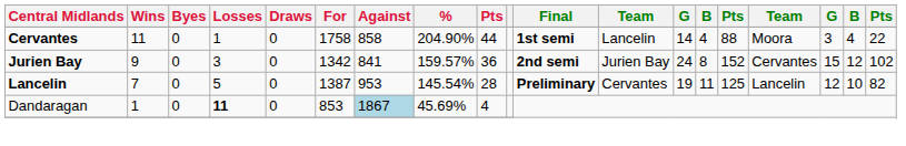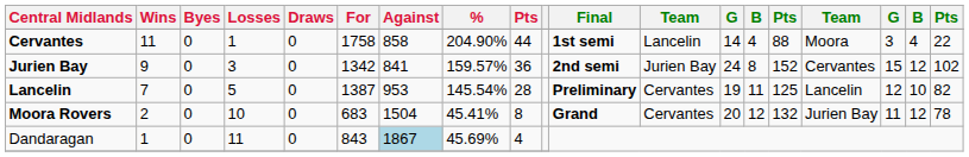 <table style="font-size: 85%; text-align: left;" class="wikitable">
 <tr>
 <th style="color:crimson">Central Midlands</th>
 <th style="color:crimson">Wins</th>
 <th style="color:crimson">Byes</th>
 <th style="color:crimson">Losses</th>
 <th style="color:crimson">Draws</th>
 <th style="color:crimson">For</th>
 <th style="color:crimson">Against</th>
 <th style="color:crimson">%</th>
 <th style="color:crimson">Pts</th>
 <th></th>
 <th style="color:green">Final</th>
 <th style="color:green">Team</th>
 <th style="color:green">G</th>
 <th style="color:green">B</th>
 <th style="color:green">Pts</th>
 <th style="color:green">Team</th>
 <th style="color:green">G</th>
 <th style="color:green">B</th>
 <th style="color:green">Pts</th>
 </tr>
 <tr>
 </tr>
 <tr>
 </tr>
 <tr>
 <td><strong>	Cervantes	</strong></td>
 <td>11</td>
 <td>0</td>
 <td>1</td>
 <td>0</td>
 <td>1758</td>
 <td>858</td>
 <td>204.90%</td>
 <td>44</td>
 <td></td>
 <td><strong>1st semi</strong></td>
 <td>Lancelin</td>
 <td>14</td>
 <td>4</td>
 <td>88</td>
 <td>Moora</td>
 <td>3</td>
 <td>4</td>
 <td>22</td>
 </tr>
 <tr>
 <td><strong>	Jurien Bay	</strong></td>
 <td>9</td>
 <td>0</td>
 <td>3</td>
 <td>0</td>
 <td>1342</td>
 <td>841</td>
 <td>159.57%</td>
 <td>36</td>
 <td></td>
 <td><strong>2nd semi</strong></td>
 <td>Jurien Bay</td>
 <td>24</td>
 <td>8</td>
 <td>152</td>
 <td>Cervantes</td>
 <td>15</td>
 <td>12</td>
 <td>102</td>
 </tr>
 <tr>
 <td><strong>	Lancelin	</strong></td>
 <td>7</td>
 <td>0</td>
 <td>5</td>
 <td>0</td>
 <td>1387</td>
 <td>953</td>
 <td>145.54%</td>
 <td>28</td>
 <td></td>
 <td><strong>Preliminary</strong></td>
 <td>Cervantes</td>
 <td>19</td>
 <td>11</td>
 <td>125</td>
 <td>Lancelin</td>
 <td>12</td>
 <td>10</td>
 <td>82</td>
 </tr>
 <tr>
+<td><strong>	Moora Rovers	</strong></td>
+<td>2</td>
+<td>0</td>
+<td>10</td>
+<td>0</td>
+<td>683</td>
+<td>1504</td>
+<td>45.41%</td>
+<td>8</td>
+<td></td>
+<td><strong>Grand</strong></td>
+<td>Cervantes</td>
+<td>20</td>
+<td>12</td>
+<td>132</td>
+<td>Jurien Bay</td>
+<td>11</td>
+<td>12</td>
+<td>78</td>
+</tr>
+<tr>
 <td>Dandaragan</td>
 <td>1</td>
 <td>0</td>
-<td><strong>11</strong></td>
+<td>11</td>
 <td>0</td>
-<td>853</td>
+<td>843</td>
 <td style="background: lightblue;">1867</td>
 <td>45.69%</td>
 <td>4</td>
 <td></td>
 </tr>
 <tr>
 </tr>
 </table>
